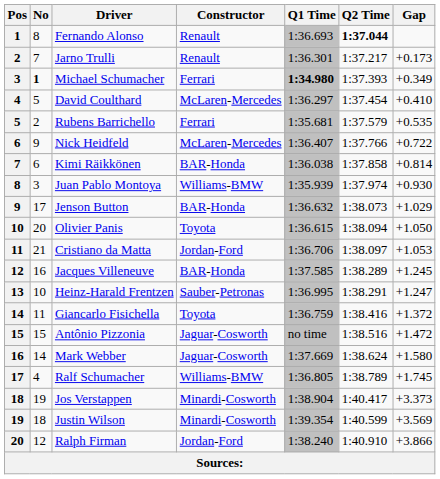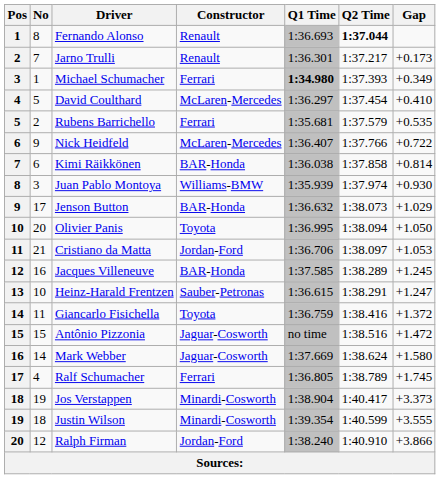 <table class="wikitable sortable" style="font-size: 85%;">
 <tr>
 <th>Pos</th>
 <th>No</th>
 <th>Driver</th>
 <th>Constructor</th>
 <th>Q1 Time</th>
 <th>Q2 Time</th>
 <th>Gap</th>
 </tr>
 <tr>
 <th>1</th>
 <td>8</td>
 <td> <a href='#'>Fernando Alonso</a></td>
 <td><a href='#'>Renault</a></td>
 <td style="background: silver">1:36.693</td>
 <td><strong>1:37.044</strong></td>
 <td></td>
 </tr>
 <tr>
 <th>2</th>
 <td>7</td>
 <td> <a href='#'>Jarno Trulli</a></td>
 <td><a href='#'>Renault</a></td>
 <td style="background: silver">1:36.301</td>
 <td>1:37.217</td>
 <td>+0.173</td>
 </tr>
 <tr>
 <th>3</th>
-<td><strong>1</strong></td>
+<td>1</td>
 <td> <a href='#'>Michael Schumacher</a></td>
 <td><a href='#'>Ferrari</a></td>
 <td style="background: silver"><strong>1:34.980</strong></td>
 <td>1:37.393</td>
 <td>+0.349</td>
 </tr>
 <tr>
 <th>4</th>
 <td>5</td>
 <td> <a href='#'>David Coulthard</a></td>
 <td><a href='#'>McLaren</a>-<a href='#'>Mercedes</a></td>
 <td style="background: silver">1:36.297</td>
 <td>1:37.454</td>
 <td>+0.410</td>
 </tr>
 <tr>
 <th>5</th>
 <td>2</td>
 <td> <a href='#'>Rubens Barrichello</a></td>
 <td><a href='#'>Ferrari</a></td>
 <td style="background: silver">1:35.681</td>
 <td>1:37.579</td>
 <td>+0.535</td>
 </tr>
 <tr>
 <th>6</th>
 <td>9</td>
 <td> <a href='#'>Nick Heidfeld</a></td>
 <td><a href='#'>McLaren</a>-<a href='#'>Mercedes</a></td>
 <td style="background: silver">1:36.407</td>
 <td>1:37.766</td>
 <td>+0.722</td>
 </tr>
 <tr>
 <th>7</th>
 <td>6</td>
 <td> <a href='#'>Kimi Räikkönen</a></td>
 <td><a href='#'>BAR</a>-<a href='#'>Honda</a></td>
 <td style="background: silver">1:36.038</td>
 <td>1:37.858</td>
 <td>+0.814</td>
 </tr>
 <tr>
 <th>8</th>
 <td>3</td>
 <td> <a href='#'>Juan Pablo Montoya</a></td>
 <td><a href='#'>Williams</a>-<a href='#'>BMW</a></td>
 <td style="background: silver">1:35.939</td>
 <td>1:37.974</td>
 <td>+0.930</td>
 </tr>
 <tr>
 <th>9</th>
 <td>17</td>
 <td> <a href='#'>Jenson Button</a></td>
 <td><a href='#'>BAR</a>-<a href='#'>Honda</a></td>
 <td style="background: silver">1:36.632</td>
 <td>1:38.073</td>
 <td>+1.029</td>
 </tr>
 <tr>
 <th>10</th>
 <td>20</td>
 <td> <a href='#'>Olivier Panis</a></td>
 <td><a href='#'>Toyota</a></td>
-<td style="background: silver">1:36.615</td>
+<td style="background: silver">1:36.995</td>
 <td>1:38.094</td>
 <td>+1.050</td>
 </tr>
 <tr>
 <th>11</th>
 <td>21</td>
 <td> <a href='#'>Cristiano da Matta</a></td>
 <td><a href='#'>Jordan</a>-<a href='#'>Ford</a></td>
 <td style="background: silver">1:36.706</td>
 <td>1:38.097</td>
 <td>+1.053</td>
 </tr>
 <tr>
 <th>12</th>
 <td>16</td>
 <td> <a href='#'>Jacques Villeneuve</a></td>
 <td><a href='#'>BAR</a>-<a href='#'>Honda</a></td>
 <td style="background: silver">1:37.585</td>
 <td>1:38.289</td>
 <td>+1.245</td>
 </tr>
 <tr>
 <th>13</th>
 <td>10</td>
 <td> <a href='#'>Heinz-Harald Frentzen</a></td>
 <td><a href='#'>Sauber</a>-<a href='#'>Petronas</a></td>
-<td style="background: silver">1:36.995</td>
+<td style="background: silver">1:36.615</td>
 <td>1:38.291</td>
 <td>+1.247</td>
 </tr>
 <tr>
 <th>14</th>
 <td>11</td>
 <td> <a href='#'>Giancarlo Fisichella</a></td>
 <td><a href='#'>Toyota</a></td>
 <td style="background: silver">1:36.759</td>
 <td>1:38.416</td>
 <td>+1.372</td>
 </tr>
 <tr>
 <th>15</th>
 <td>15</td>
 <td> <a href='#'>Antônio Pizzonia</a></td>
 <td><a href='#'>Jaguar</a>-<a href='#'>Cosworth</a></td>
 <td style="background: silver">no time</td>
 <td>1:38.516</td>
 <td>+1.472</td>
 </tr>
 <tr>
 <th>16</th>
 <td>14</td>
 <td> <a href='#'>Mark Webber</a></td>
 <td><a href='#'>Jaguar</a>-<a href='#'>Cosworth</a></td>
 <td style="background: silver">1:37.669</td>
 <td>1:38.624</td>
 <td>+1.580</td>
 </tr>
 <tr>
 <th>17</th>
 <td>4</td>
 <td> <a href='#'>Ralf Schumacher</a></td>
-<td><a href='#'>Williams</a>-<a href='#'>BMW</a></td>
+<td><a href='#'>Ferrari</a></td>
 <td style="background: silver">1:36.805</td>
 <td>1:38.789</td>
 <td>+1.745</td>
 </tr>
 <tr>
 <th>18</th>
 <td>19</td>
 <td> <a href='#'>Jos Verstappen</a></td>
 <td><a href='#'>Minardi</a>-<a href='#'>Cosworth</a></td>
 <td style="background: silver">1:38.904</td>
 <td>1:40.417</td>
 <td>+3.373</td>
 </tr>
 <tr>
 <th>19</th>
 <td>18</td>
 <td> <a href='#'>Justin Wilson</a></td>
 <td><a href='#'>Minardi</a>-<a href='#'>Cosworth</a></td>
 <td style="background: silver">1:39.354</td>
 <td>1:40.599</td>
-<td>+3.569</td>
+<td>+3.555</td>
 </tr>
 <tr>
 <th>20</th>
 <td>12</td>
 <td> <a href='#'>Ralph Firman</a></td>
 <td><a href='#'>Jordan</a>-<a href='#'>Ford</a></td>
 <td style="background: silver">1:38.240</td>
 <td>1:40.910</td>
 <td>+3.866</td>
 </tr>
 <tr>
 <th colspan="7">Sources:</th>
 </tr>
 </table>
